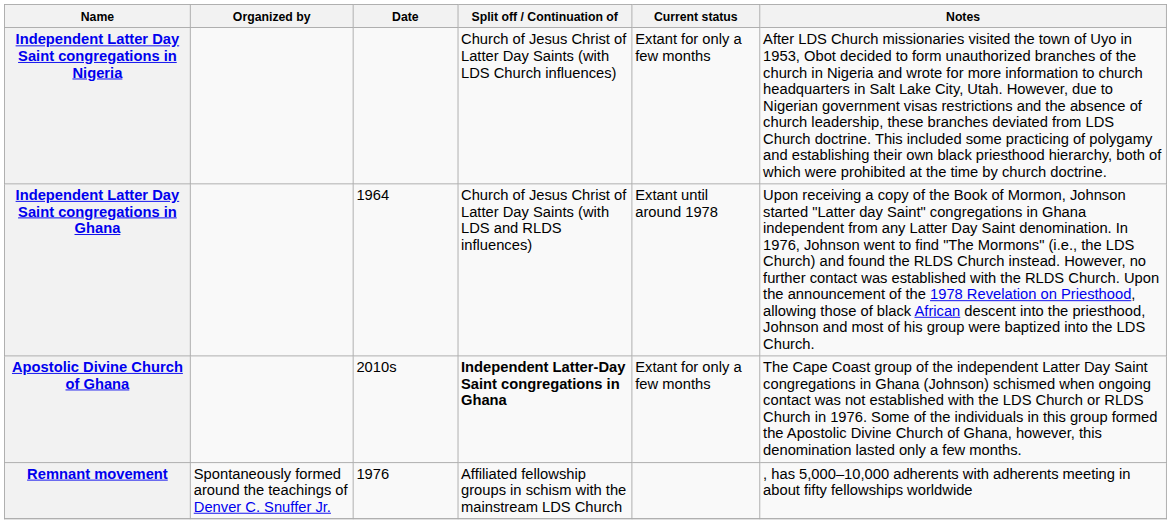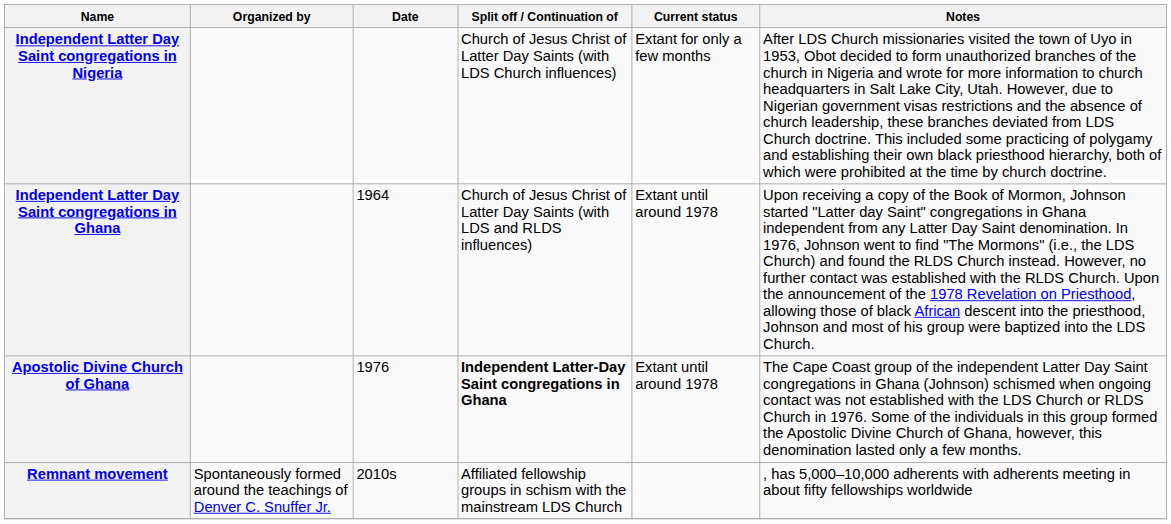 <table class="wikitable sortable" style="width: 100%;">
 <tr>
 <th width="16%"><small>Name</small></th>
 <th width="14%"><small>Organized by</small></th>
 <th width="9%"><small>Date</small></th>
 <th width="15%" class="unsortable"><small>Split off / Continuation of</small></th>
 <th width="11%" class="unsortable"><small>Current status</small></th>
 <th width="35%" class="unsortable"><small>Notes</small></th>
 </tr>
 <tr valign="top">
 <th><a href='#'>Independent Latter Day Saint congregations in Nigeria</a></th>
 <td></td>
 <td></td>
 <td>Church of Jesus Christ of Latter Day Saints (with LDS Church influences)</td>
 <td>Extant for only a few months</td>
 <td>After LDS Church missionaries visited the town of Uyo in 1953, Obot decided to form unauthorized branches of the church in Nigeria and wrote for more information to church headquarters in Salt Lake City, Utah. However, due to Nigerian government visas restrictions and the absence of church leadership, these branches deviated from LDS Church doctrine. This included some practicing of polygamy and establishing their own black priesthood hierarchy, both of which were prohibited at the time by church doctrine.</td>
 </tr>
 <tr valign="top">
 <th><a href='#'>Independent Latter Day Saint congregations in Ghana</a></th>
 <td></td>
 <td>1964</td>
 <td>Church of Jesus Christ of Latter Day Saints (with LDS and RLDS influences)</td>
 <td>Extant until around 1978</td>
 <td>Upon receiving a copy of the Book of Mormon, Johnson started "Latter day Saint" congregations in Ghana independent from any Latter Day Saint denomination. In 1976, Johnson went to find "The Mormons" (i.e., the LDS Church) and found the RLDS Church instead. However, no further contact was established with the RLDS Church. Upon the announcement of the <a href='#'>1978 Revelation on Priesthood</a>, allowing those of black <a href='#'>African</a> descent into the priesthood, Johnson and most of his group were baptized into the LDS Church.</td>
 </tr>
 <tr valign="top">
 <th><a href='#'>Apostolic Divine Church of Ghana</a></th>
 <td></td>
-<td>2010s</td>
+<td>1976</td>
 <td><strong>Independent Latter-Day Saint congregations in Ghana</strong></td>
-<td>Extant for only a few months</td>
+<td>Extant until around 1978</td>
 <td>The Cape Coast group of the independent Latter Day Saint congregations in Ghana (Johnson) schismed when ongoing contact was not established with the LDS Church or RLDS Church in 1976. Some of the individuals in this group formed the Apostolic Divine Church of Ghana, however, this denomination lasted only a few months.</td>
 </tr>
 <tr valign="top">
 <th><a href='#'>Remnant movement</a></th>
 <td>Spontaneously formed around the teachings of <a href='#'>Denver C. Snuffer Jr.</a></td>
-<td>1976</td>
+<td>2010s</td>
 <td>Affiliated fellowship groups in schism with the mainstream LDS Church</td>
 <td></td>
 <td>, has 5,000–10,000 adherents with adherents meeting in about fifty fellowships worldwide</td>
 </tr>
 <tr>
 </tr>
 </table>
